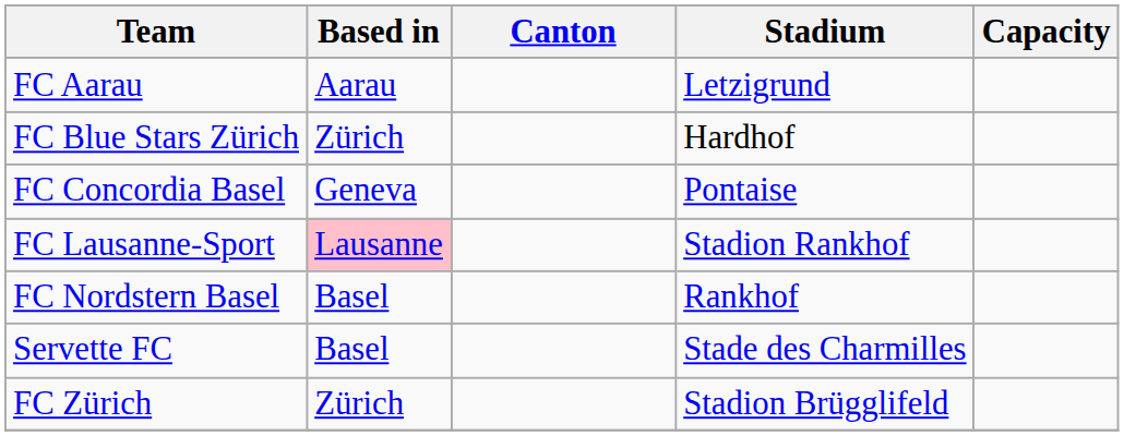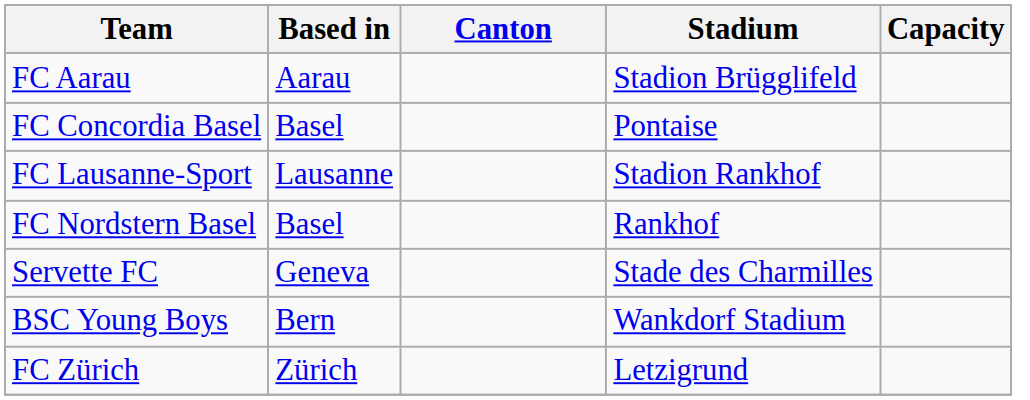 <table class="wikitable sortable" style="text-align: left;">
 <tr>
 <th>Team</th>
 <th>Based in</th>
 <th width="100"><a href='#'>Canton</a></th>
 <th>Stadium</th>
 <th>Capacity</th>
 </tr>
 <tr>
 <td><a href='#'>FC Aarau</a></td>
 <td><a href='#'>Aarau</a></td>
 <td></td>
-<td><a href='#'>Letzigrund</a></td>
-<td></td>
-</tr>
-<tr>
-<td><a href='#'>FC Blue Stars Zürich</a></td>
-<td><a href='#'>Zürich</a></td>
-<td></td>
-<td>Hardhof</td>
+<td><a href='#'>Stadion Brügglifeld</a></td>
 <td></td>
 </tr>
 <tr>
 <td><a href='#'>FC Concordia Basel</a></td>
-<td><a href='#'>Geneva</a></td>
+<td><a href='#'>Basel</a></td>
 <td></td>
 <td><a href='#'>Pontaise</a></td>
 <td></td>
 </tr>
 <tr>
 <td><a href='#'>FC Lausanne-Sport</a></td>
-<td style="background: pink;"><a href='#'>Lausanne</a></td>
+<td><a href='#'>Lausanne</a></td>
 <td></td>
 <td><a href='#'>Stadion Rankhof</a></td>
 <td></td>
 </tr>
 <tr>
 <td><a href='#'>FC Nordstern Basel</a></td>
 <td><a href='#'>Basel</a></td>
 <td></td>
 <td><a href='#'>Rankhof</a></td>
 <td></td>
 </tr>
 <tr>
 <td><a href='#'>Servette FC</a></td>
-<td><a href='#'>Basel</a></td>
+<td><a href='#'>Geneva</a></td>
 <td></td>
 <td><a href='#'>Stade des Charmilles</a></td>
+<td></td>
+</tr>
+<tr>
+<td><a href='#'>BSC Young Boys</a></td>
+<td><a href='#'>Bern</a></td>
+<td></td>
+<td><a href='#'>Wankdorf Stadium</a></td>
 <td></td>
 </tr>
 <tr>
 <td><a href='#'>FC Zürich</a></td>
 <td><a href='#'>Zürich</a></td>
 <td></td>
-<td><a href='#'>Stadion Brügglifeld</a></td>
+<td><a href='#'>Letzigrund</a></td>
 <td></td>
 </tr>
 <tr>
 </tr>
 </table>
